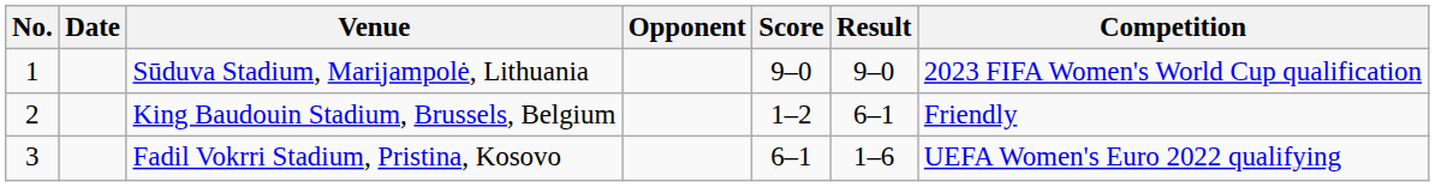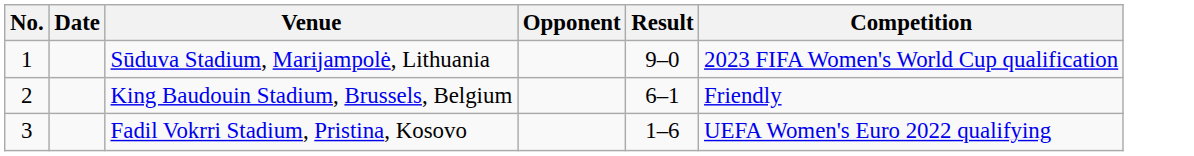 <table class="wikitable sortable">
 <tr>
 <th scope="col">No.</th>
 <th scope="col">Date</th>
 <th scope="col">Venue</th>
 <th scope="col">Opponent</th>
-<th scope="col">Score</th>
 <th scope="col">Result</th>
 <th scope="col">Competition</th>
 </tr>
 <tr>
 <td align="center">1</td>
 <td></td>
 <td><a href='#'>Sūduva Stadium</a>, <a href='#'>Marijampolė</a>, Lithuania</td>
 <td></td>
 <td align="center">9–0</td>
-<td align="center">9–0</td>
 <td><a href='#'>2023 FIFA Women's World Cup qualification</a></td>
 </tr>
 <tr>
 <td align="center">2</td>
 <td></td>
 <td><a href='#'>King Baudouin Stadium</a>, <a href='#'>Brussels</a>, Belgium</td>
 <td></td>
-<td align="center">1–2</td>
 <td align="center">6–1</td>
 <td><a href='#'>Friendly</a></td>
 </tr>
 <tr>
 <td align="center">3</td>
 <td></td>
 <td><a href='#'>Fadil Vokrri Stadium</a>, <a href='#'>Pristina</a>, Kosovo</td>
 <td></td>
-<td align="center">6–1</td>
 <td align="center">1–6</td>
 <td><a href='#'>UEFA Women's Euro 2022 qualifying</a></td>
 </tr>
 </table>
